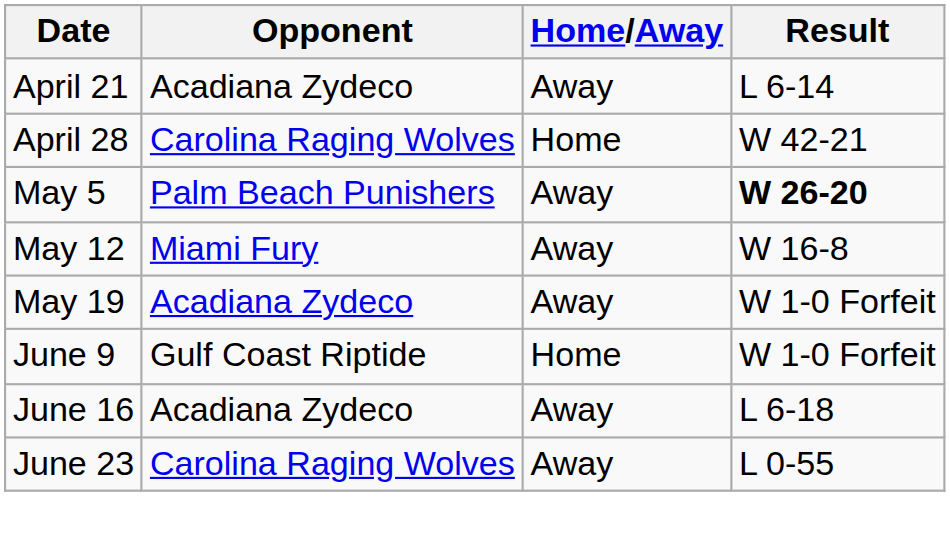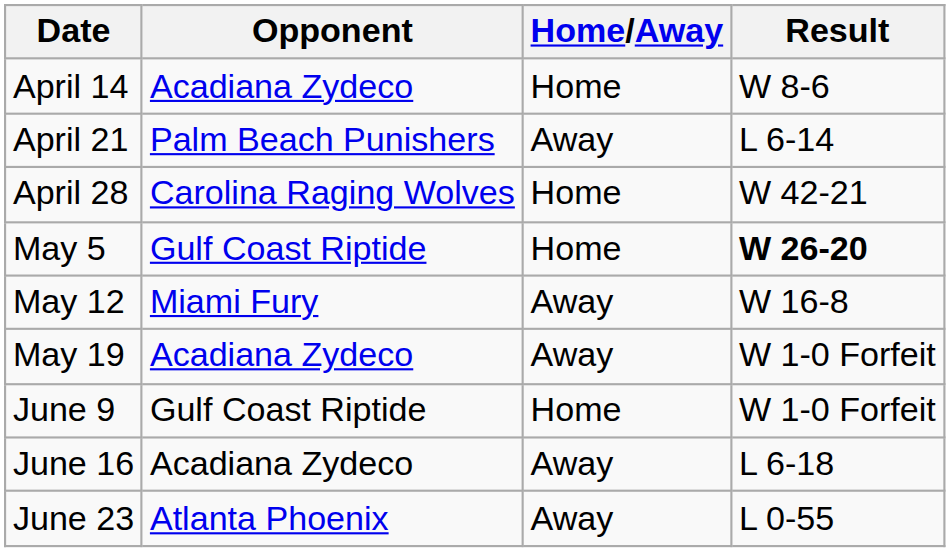 <table class="wikitable">
 <tr>
 <th>Date</th>
 <th>Opponent</th>
 <th><a href='#'>Home</a>/<a href='#'>Away</a></th>
 <th>Result</th>
 </tr>
 <tr>
+<td>April 14</td>
+<td><a href='#'>Acadiana Zydeco</a></td>
+<td>Home</td>
+<td>W 8-6</td>
+</tr>
+<tr>
 <td>April 21</td>
-<td>Acadiana Zydeco</td>
+<td><a href='#'>Palm Beach Punishers</a></td>
 <td>Away</td>
 <td>L 6-14</td>
 </tr>
 <tr>
 <td>April 28</td>
 <td><a href='#'>Carolina Raging Wolves</a></td>
 <td>Home</td>
 <td>W 42-21</td>
 </tr>
 <tr>
 <td>May 5</td>
-<td><a href='#'>Palm Beach Punishers</a></td>
-<td>Away</td>
+<td><a href='#'>Gulf Coast Riptide</a></td>
+<td>Home</td>
 <td><strong>W 26-20</strong></td>
 </tr>
 <tr>
 <td>May 12</td>
 <td><a href='#'>Miami Fury</a></td>
 <td>Away</td>
 <td>W 16-8</td>
 </tr>
 <tr>
 <td>May 19</td>
 <td><a href='#'>Acadiana Zydeco</a></td>
 <td>Away</td>
 <td>W 1-0 Forfeit</td>
 </tr>
 <tr>
 <td>June 9</td>
 <td>Gulf Coast Riptide</td>
 <td>Home</td>
 <td>W 1-0 Forfeit</td>
 </tr>
 <tr>
 <td>June 16</td>
 <td>Acadiana Zydeco</td>
 <td>Away</td>
 <td>L 6-18</td>
 </tr>
 <tr>
 <td>June 23</td>
-<td><a href='#'>Carolina Raging Wolves</a></td>
+<td><a href='#'>Atlanta Phoenix</a></td>
 <td>Away</td>
 <td>L 0-55</td>
 </tr>
 </table>
